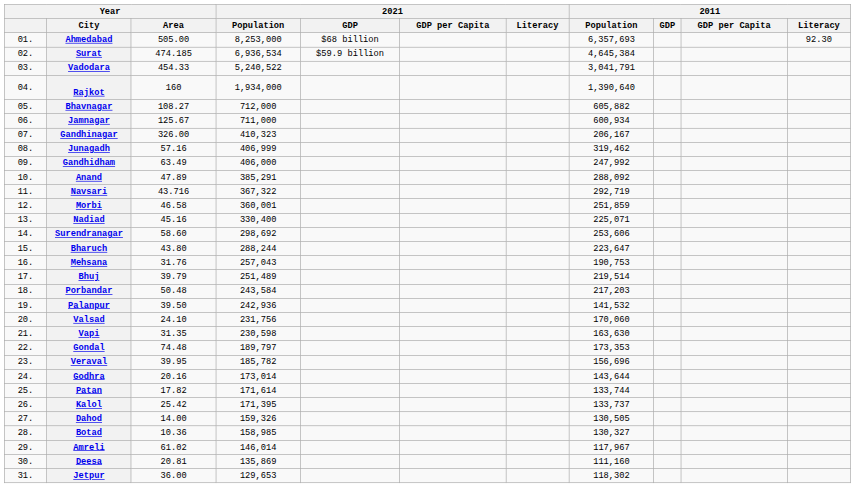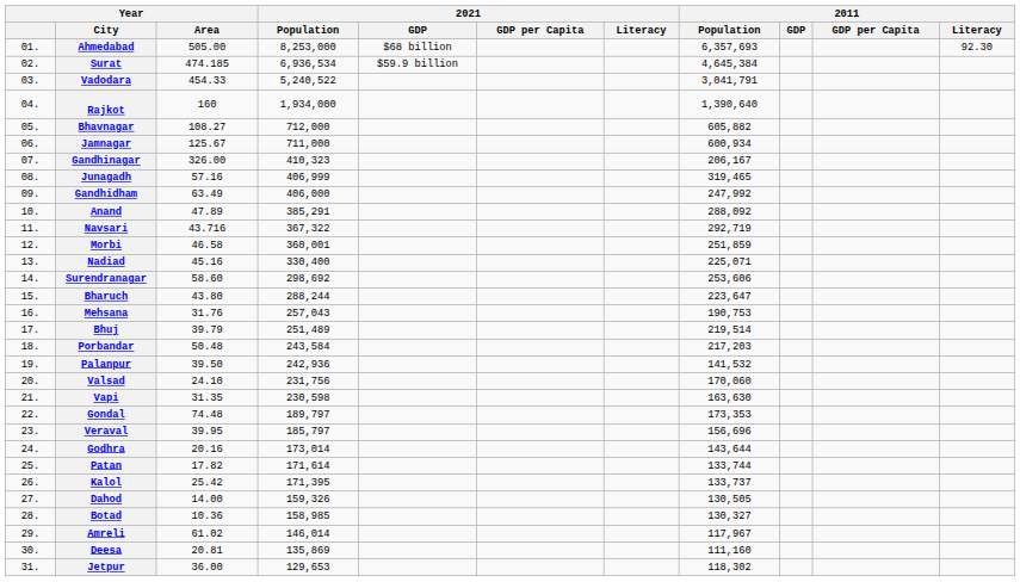 <table class="wikitable sortable" style="width:100%; text-align:center;">
 <tr>
 <th colspan="3">Year</th>
 <th colspan="4">2021</th>
 <th colspan="4">2011</th>
 </tr>
 <tr>
 <th style="width:5%;"></th>
 <th>City</th>
 <th style="width:10%;">Area</th>
 <th style="width:10%;">Population</th>
 <th>GDP</th>
 <th>GDP per Capita</th>
 <th>Literacy</th>
 <th style="width:10%;">Population</th>
 <th>GDP</th>
 <th>GDP per Capita</th>
 <th>Literacy</th>
 </tr>
 <tr>
 <td>01.</td>
 <th style="width:10%;"><a href='#'>Ahmedabad</a></th>
 <td>505.00</td>
 <td>8,253,000</td>
 <td>$68 billion</td>
 <td></td>
 <td></td>
 <td>6,357,693</td>
 <td></td>
 <td></td>
 <td>92.30</td>
 </tr>
 <tr>
 <td>02.</td>
 <th style="width:10%;"><a href='#'>Surat</a></th>
 <td>474.185</td>
 <td>6,936,534</td>
 <td>$59.9 billion</td>
 <td></td>
 <td></td>
 <td>4,645,384</td>
 <td></td>
 <td></td>
 <td></td>
 </tr>
 <tr>
 <td>03.</td>
 <th style="width:10%;"><a href='#'>Vadodara</a></th>
 <td>454.33</td>
 <td>5,240,522</td>
 <td></td>
 <td></td>
 <td></td>
 <td>3,041,791</td>
 <td></td>
 <td></td>
 <td></td>
 </tr>
 <tr>
 <td>04.</td>
 <th style="width:10%;"><br><a href='#'>Rajkot</a></th>
 <td>160</td>
 <td>1,934,000</td>
 <td></td>
 <td></td>
 <td></td>
 <td>1,390,640</td>
 <td></td>
 <td></td>
 <td></td>
 </tr>
 <tr>
 <td>05.</td>
 <th style="width:10%;"><a href='#'>Bhavnagar</a></th>
 <td>108.27</td>
 <td>712,000</td>
 <td></td>
 <td></td>
 <td></td>
 <td>605,882</td>
 <td></td>
 <td></td>
 <td></td>
 </tr>
 <tr>
 <td>06.</td>
 <th style="width:10%;"><a href='#'>Jamnagar</a></th>
 <td>125.67</td>
 <td>711,000</td>
 <td></td>
 <td></td>
 <td></td>
 <td>600,934</td>
 <td></td>
 <td></td>
 <td></td>
 </tr>
 <tr>
 <td>07.</td>
 <th style="width:10%;"><a href='#'>Gandhinagar</a></th>
 <td>326.00</td>
 <td>410,323</td>
 <td></td>
 <td></td>
 <td></td>
 <td>206,167</td>
 <td></td>
 <td></td>
 <td></td>
 </tr>
 <tr>
 <td>08.</td>
 <th style="width:10%;"><a href='#'>Junagadh</a></th>
 <td>57.16</td>
 <td>406,999</td>
 <td></td>
 <td></td>
 <td></td>
-<td>319,462</td>
+<td>319,465</td>
 <td></td>
 <td></td>
 <td></td>
 </tr>
 <tr>
 <td>09.</td>
 <th style="width:10%;"><a href='#'>Gandhidham</a></th>
 <td>63.49</td>
 <td>406,000</td>
 <td></td>
 <td></td>
 <td></td>
 <td>247,992</td>
 <td></td>
 <td></td>
 <td></td>
 </tr>
 <tr>
 <td>10.</td>
 <th style="width:10%;"><a href='#'>Anand</a></th>
 <td>47.89</td>
 <td>385,291</td>
 <td></td>
 <td></td>
 <td></td>
 <td>288,092</td>
 <td></td>
 <td></td>
 <td></td>
 </tr>
 <tr>
 <td>11.</td>
 <th style="width:10%;"><a href='#'>Navsari</a></th>
 <td>43.716</td>
 <td>367,322</td>
 <td></td>
 <td></td>
 <td></td>
 <td>292,719</td>
 <td></td>
 <td></td>
 <td></td>
 </tr>
 <tr>
 <td>12.</td>
 <th style="width:10%;"><a href='#'>Morbi</a></th>
 <td>46.58</td>
 <td>360,001</td>
 <td></td>
 <td></td>
 <td></td>
 <td>251,859</td>
 <td></td>
 <td></td>
 <td></td>
 </tr>
 <tr>
 <td>13.</td>
 <th style="width:10%;"><a href='#'>Nadiad</a></th>
 <td>45.16</td>
 <td>330,400</td>
 <td></td>
 <td></td>
 <td></td>
 <td>225,071</td>
 <td></td>
 <td></td>
 <td></td>
 </tr>
 <tr>
 <td>14.</td>
 <th style="width:10%;"><a href='#'>Surendranagar</a></th>
 <td>58.60</td>
 <td>298,692</td>
 <td></td>
 <td></td>
 <td></td>
 <td>253,606</td>
 <td></td>
 <td></td>
 <td></td>
 </tr>
 <tr>
 <td>15.</td>
 <th style="width:10%;"><a href='#'>Bharuch</a></th>
 <td>43.80</td>
 <td>288,244</td>
 <td></td>
 <td></td>
 <td></td>
 <td>223,647</td>
 <td></td>
 <td></td>
 <td></td>
 </tr>
 <tr>
 <td>16.</td>
 <th style="width:10%;"><a href='#'>Mehsana</a></th>
 <td>31.76</td>
 <td>257,043</td>
 <td></td>
 <td></td>
 <td></td>
 <td>190,753</td>
 <td></td>
 <td></td>
 <td></td>
 </tr>
 <tr>
 <td>17.</td>
 <th style="width:10%;"><a href='#'>Bhuj</a></th>
 <td>39.79</td>
 <td>251,489</td>
 <td></td>
 <td></td>
 <td></td>
 <td>219,514</td>
 <td></td>
 <td></td>
 <td></td>
 </tr>
 <tr>
 <td>18.</td>
 <th style="width:10%;"><a href='#'>Porbandar</a></th>
 <td>50.48</td>
 <td>243,584</td>
 <td></td>
 <td></td>
 <td></td>
 <td>217,203</td>
 <td></td>
 <td></td>
 <td></td>
 </tr>
 <tr>
 <td>19.</td>
 <th style="width:10%;"><a href='#'>Palanpur</a></th>
 <td>39.50</td>
 <td>242,936</td>
 <td></td>
 <td></td>
 <td></td>
 <td>141,532</td>
 <td></td>
 <td></td>
 <td></td>
 </tr>
 <tr>
 <td>20.</td>
 <th style="width:10%;"><a href='#'>Valsad</a></th>
 <td>24.10</td>
 <td>231,756</td>
 <td></td>
 <td></td>
 <td></td>
 <td>170,060</td>
 <td></td>
 <td></td>
 <td></td>
 </tr>
 <tr>
 <td>21.</td>
 <th style="width:10%;"><a href='#'>Vapi</a></th>
 <td>31.35</td>
 <td>230,598</td>
 <td></td>
 <td></td>
 <td></td>
 <td>163,630</td>
 <td></td>
 <td></td>
 <td></td>
 </tr>
 <tr>
 <td>22.</td>
 <th style="width:10%;"><a href='#'>Gondal</a></th>
 <td>74.48</td>
 <td>189,797</td>
 <td></td>
 <td></td>
 <td></td>
 <td>173,353</td>
 <td></td>
 <td></td>
 <td></td>
 </tr>
 <tr>
 <td>23.</td>
 <th style="width:10%;"><a href='#'>Veraval</a></th>
 <td>39.95</td>
-<td>185,782</td>
+<td>185,797</td>
 <td></td>
 <td></td>
 <td></td>
 <td>156,696</td>
 <td></td>
 <td></td>
 <td></td>
 </tr>
 <tr>
 <td>24.</td>
 <th style="width:10%;"><a href='#'>Godhra</a></th>
 <td>20.16</td>
 <td>173,014</td>
 <td></td>
 <td></td>
 <td></td>
 <td>143,644</td>
 <td></td>
 <td></td>
 <td></td>
 </tr>
 <tr>
 <td>25.</td>
 <th style="width:10%;"><a href='#'>Patan</a></th>
 <td>17.82</td>
 <td>171,614</td>
 <td></td>
 <td></td>
 <td></td>
 <td>133,744</td>
 <td></td>
 <td></td>
 <td></td>
 </tr>
 <tr>
 <td>26.</td>
 <th style="width:10%;"><a href='#'>Kalol</a></th>
 <td>25.42</td>
 <td>171,395</td>
 <td></td>
 <td></td>
 <td></td>
 <td>133,737</td>
 <td></td>
 <td></td>
 <td></td>
 </tr>
 <tr>
 <td>27.</td>
 <th style="width:10%;"><a href='#'>Dahod</a></th>
 <td>14.00</td>
 <td>159,326</td>
 <td></td>
 <td></td>
 <td></td>
 <td>130,505</td>
 <td></td>
 <td></td>
 <td></td>
 </tr>
 <tr>
 <td>28.</td>
 <th style="width:10%;"><a href='#'>Botad</a></th>
 <td>10.36</td>
 <td>158,985</td>
 <td></td>
 <td></td>
 <td></td>
 <td>130,327</td>
 <td></td>
 <td></td>
 <td></td>
 </tr>
 <tr>
 <td>29.</td>
 <th style="width:10%;"><a href='#'>Amreli</a></th>
 <td>61.02</td>
 <td>146,014</td>
 <td></td>
 <td></td>
 <td></td>
 <td>117,967</td>
 <td></td>
 <td></td>
 <td></td>
 </tr>
 <tr>
 <td>30.</td>
 <th style="width:10%;"><a href='#'>Deesa</a></th>
 <td>20.81</td>
 <td>135,869</td>
 <td></td>
 <td></td>
 <td></td>
 <td>111,160</td>
 <td></td>
 <td></td>
 <td></td>
 </tr>
 <tr>
 <td>31.</td>
 <th style="width:10%;"><a href='#'>Jetpur</a></th>
 <td>36.00</td>
 <td>129,653</td>
 <td></td>
 <td></td>
 <td></td>
 <td>118,302</td>
 <td></td>
 <td></td>
 <td></td>
 </tr>
 </table>
